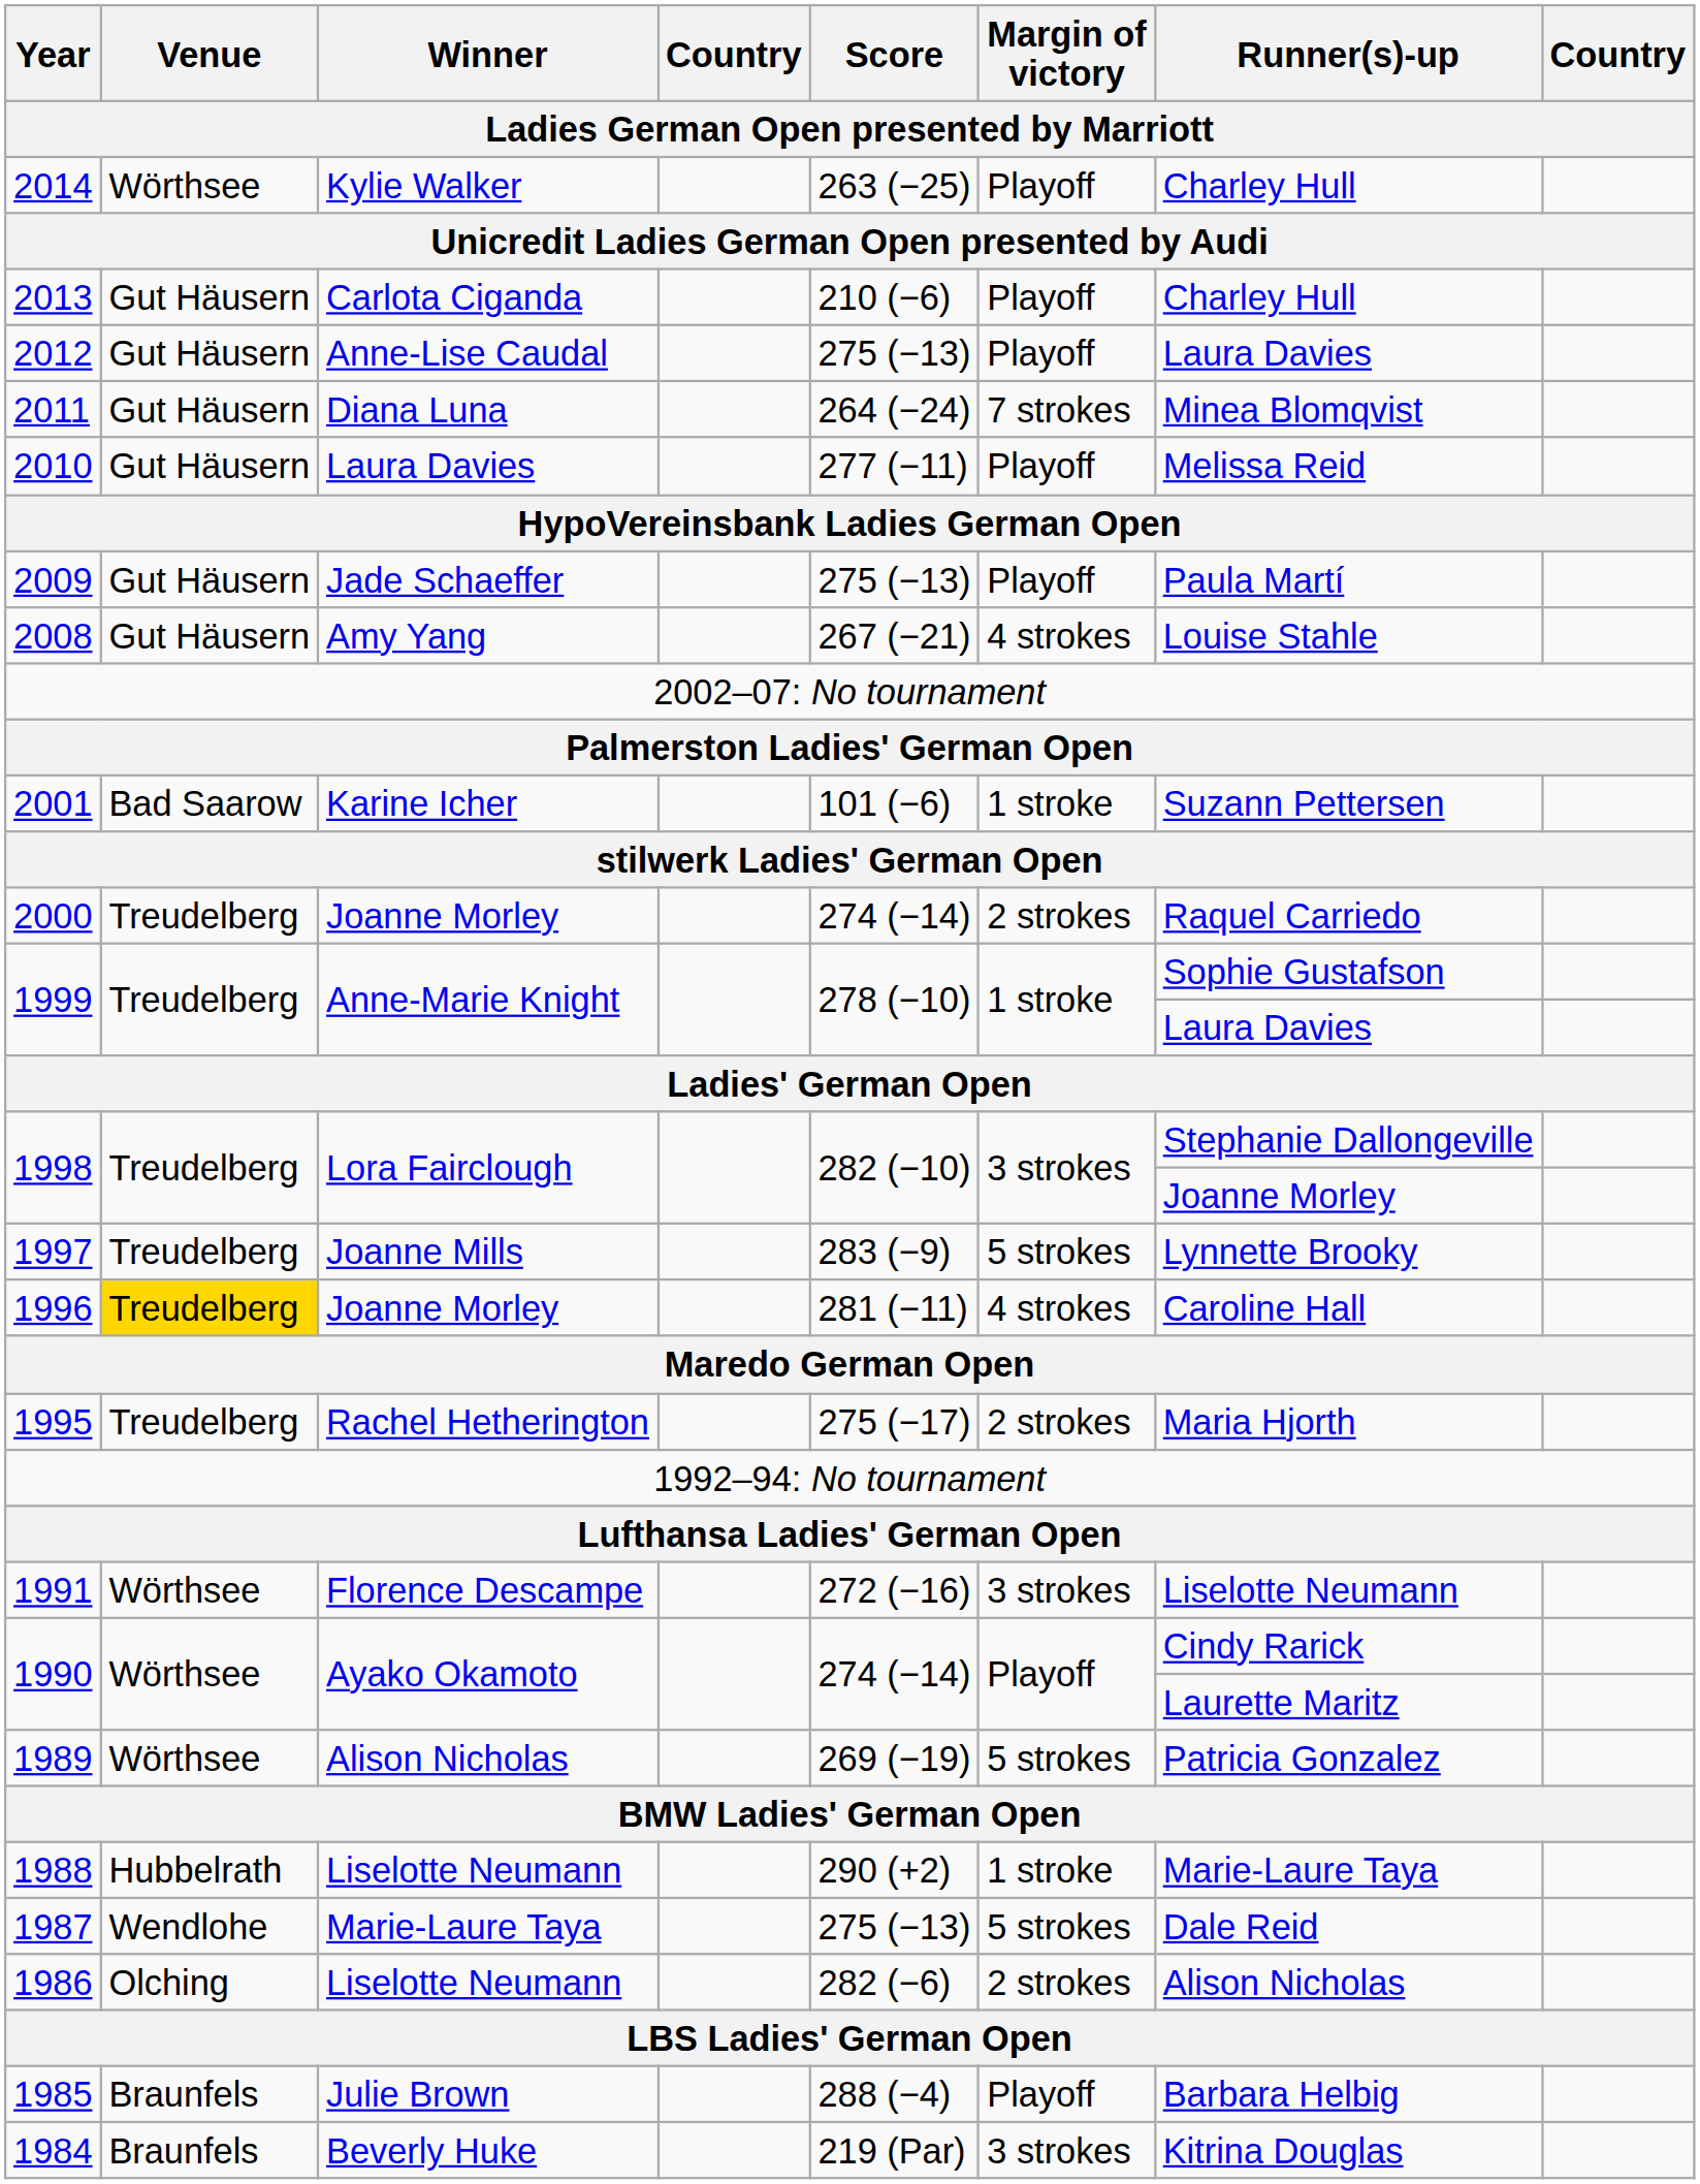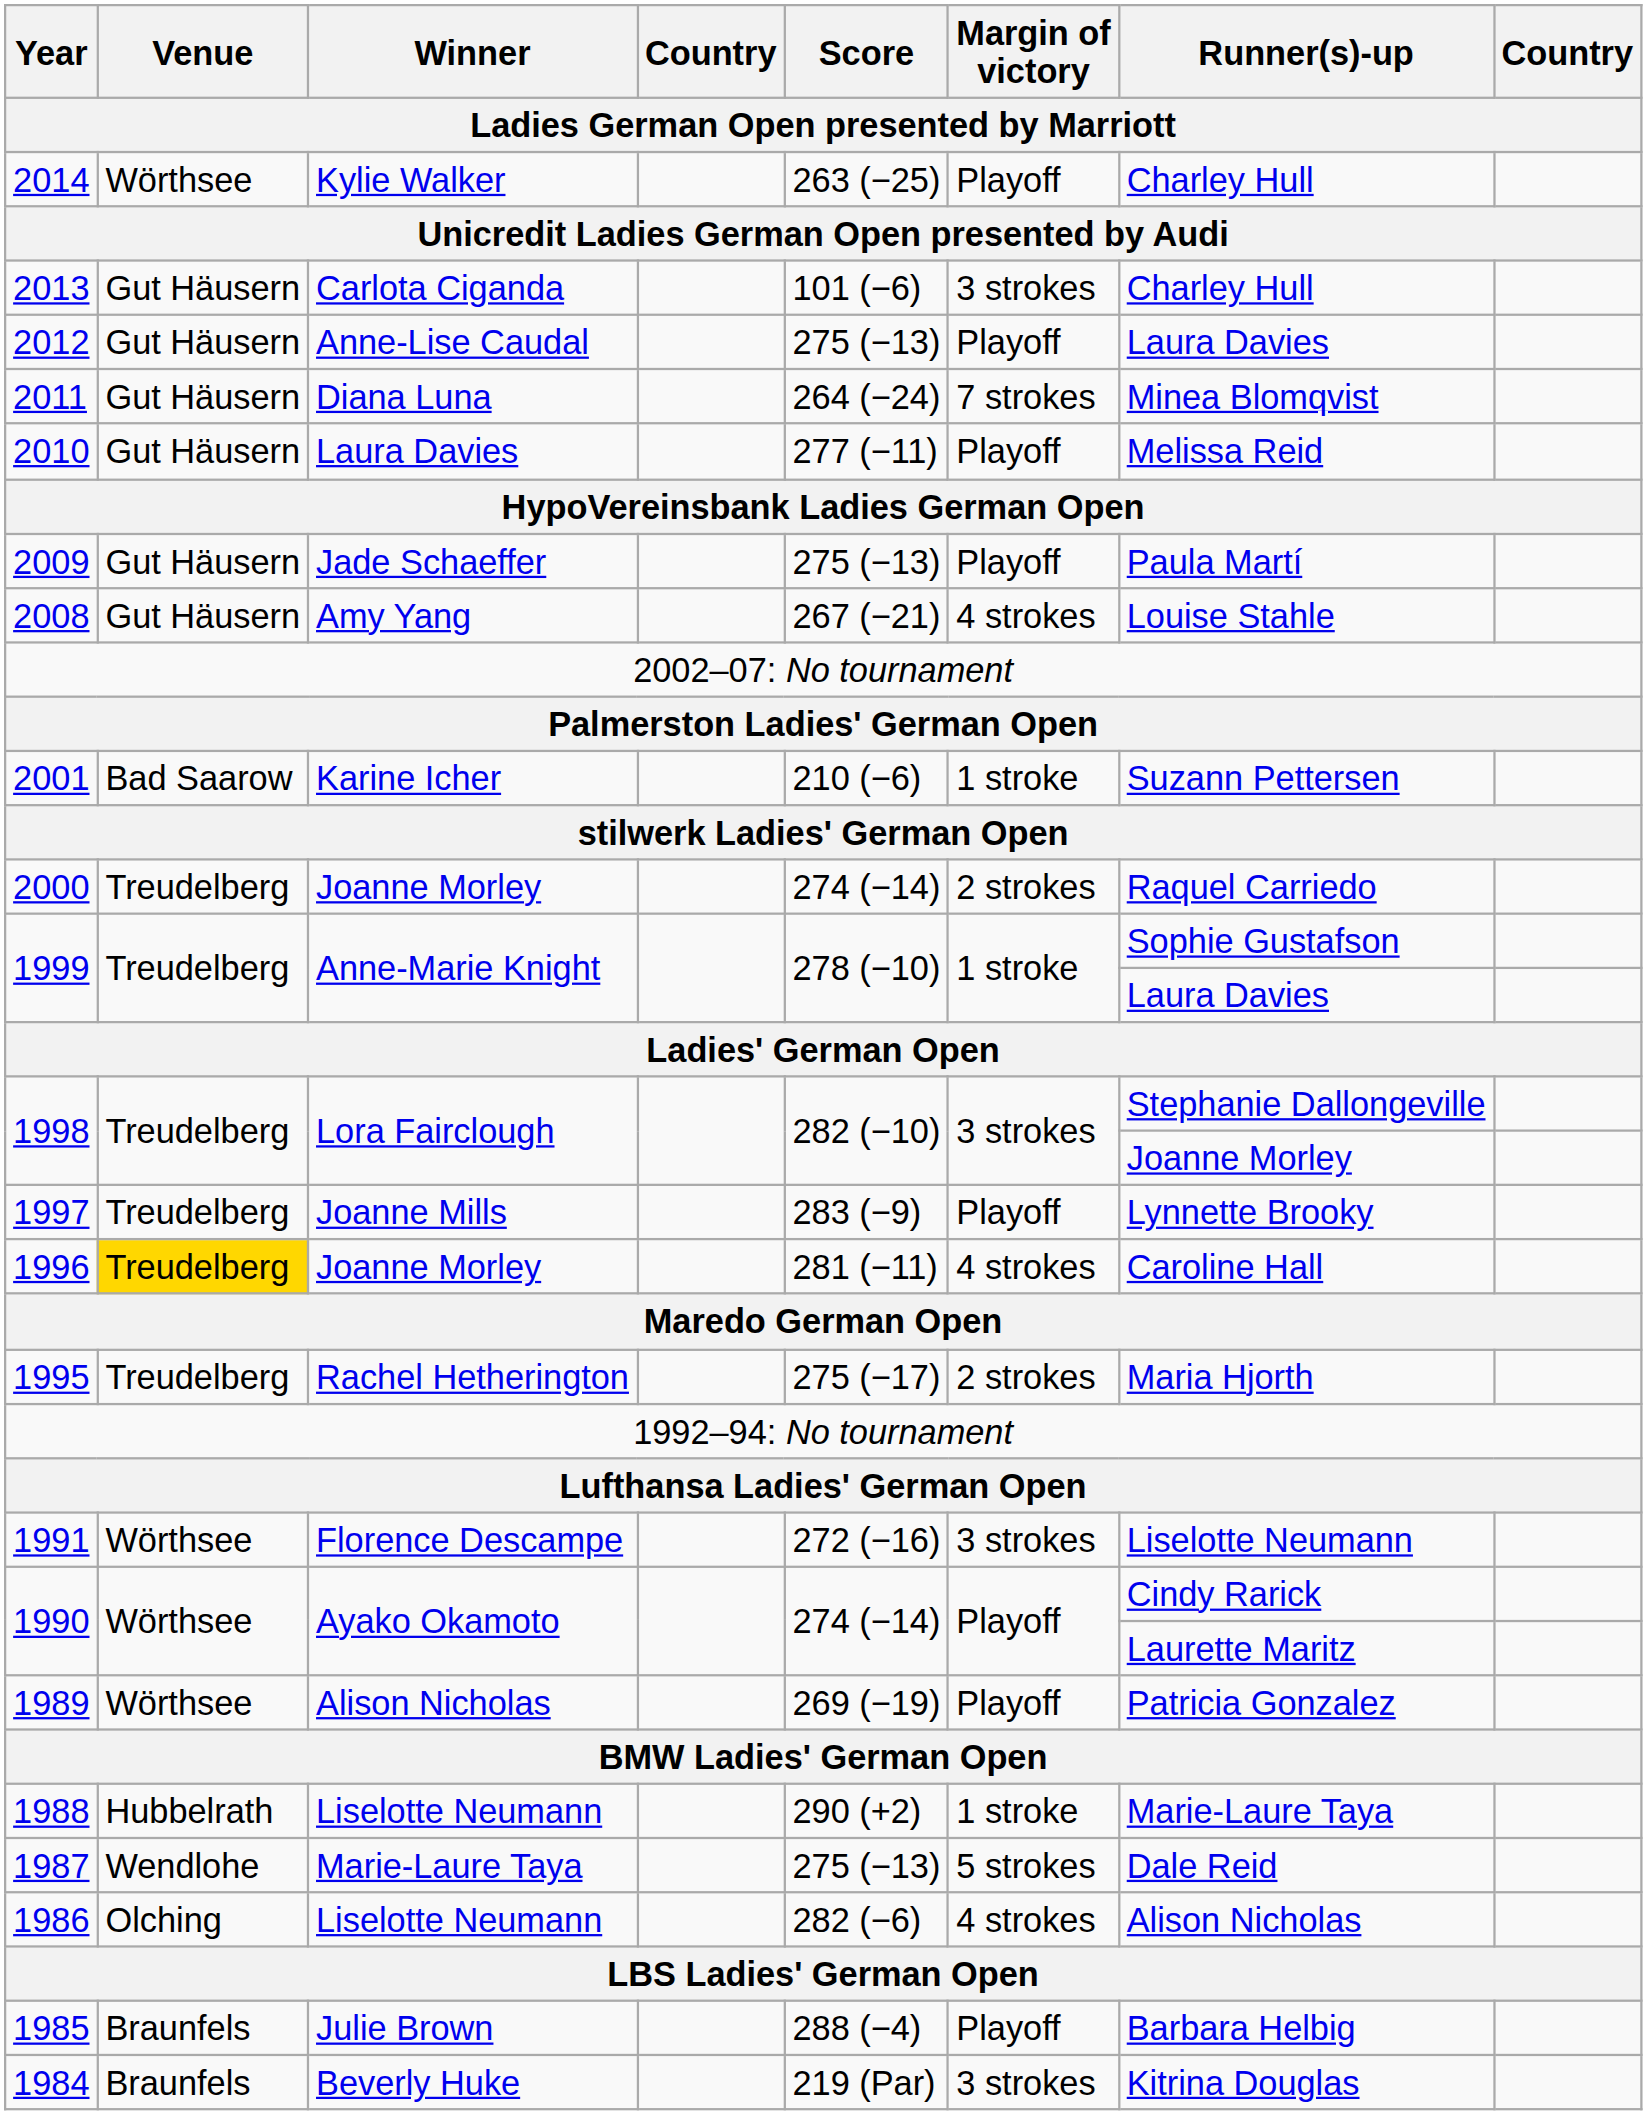 <table class=wikitable style="font-size:95%">
 <tr>
 <th>Year</th>
 <th>Venue</th>
 <th>Winner</th>
 <th>Country</th>
 <th>Score</th>
 <th>Margin of<br>victory</th>
 <th>Runner(s)-up</th>
 <th>Country</th>
 </tr>
 <tr>
 <th colspan=8>Ladies German Open presented by Marriott</th>
 </tr>
 <tr>
 <td><a href='#'>2014</a></td>
 <td>Wörthsee</td>
 <td><a href='#'>Kylie Walker</a></td>
 <td></td>
 <td>263 (−25)</td>
 <td>Playoff</td>
 <td><a href='#'>Charley Hull</a></td>
 <td></td>
 </tr>
 <tr>
 <th colspan=8>Unicredit Ladies German Open presented by Audi</th>
 </tr>
 <tr>
 <td><a href='#'>2013</a></td>
 <td>Gut Häusern</td>
 <td><a href='#'>Carlota Ciganda</a></td>
 <td></td>
-<td>210 (−6)</td>
-<td>Playoff</td>
+<td>101 (−6)</td>
+<td>3 strokes</td>
 <td><a href='#'>Charley Hull</a></td>
 <td></td>
 </tr>
 <tr>
 <td><a href='#'>2012</a></td>
 <td>Gut Häusern</td>
 <td><a href='#'>Anne-Lise Caudal</a></td>
 <td></td>
 <td>275 (−13)</td>
 <td>Playoff</td>
 <td><a href='#'>Laura Davies</a></td>
 <td></td>
 </tr>
 <tr>
 <td><a href='#'>2011</a></td>
 <td>Gut Häusern</td>
 <td><a href='#'>Diana Luna</a></td>
 <td></td>
 <td>264 (−24)</td>
 <td>7 strokes</td>
 <td><a href='#'>Minea Blomqvist</a></td>
 <td></td>
 </tr>
 <tr>
 <td><a href='#'>2010</a></td>
 <td>Gut Häusern</td>
 <td><a href='#'>Laura Davies</a></td>
 <td></td>
 <td>277 (−11)</td>
 <td>Playoff</td>
 <td><a href='#'>Melissa Reid</a></td>
 <td></td>
 </tr>
 <tr>
 <th colspan=8>HypoVereinsbank Ladies German Open</th>
 </tr>
 <tr>
 <td><a href='#'>2009</a></td>
 <td>Gut Häusern</td>
 <td><a href='#'>Jade Schaeffer</a></td>
 <td></td>
 <td>275 (−13)</td>
 <td>Playoff</td>
 <td><a href='#'>Paula Martí</a></td>
 <td></td>
 </tr>
 <tr>
 <td><a href='#'>2008</a></td>
 <td>Gut Häusern</td>
 <td><a href='#'>Amy Yang</a></td>
 <td></td>
 <td>267 (−21)</td>
 <td>4 strokes</td>
 <td><a href='#'>Louise Stahle</a></td>
 <td></td>
 </tr>
 <tr>
 <td colspan=8 align=center>2002–07: <em>No tournament</em></td>
 </tr>
 <tr>
 <th colspan=8>Palmerston Ladies' German Open</th>
 </tr>
 <tr>
 <td><a href='#'>2001</a></td>
 <td>Bad Saarow</td>
 <td><a href='#'>Karine Icher</a></td>
 <td></td>
-<td>101 (−6)</td>
+<td>210 (−6)</td>
 <td>1 stroke</td>
 <td><a href='#'>Suzann Pettersen</a></td>
 <td></td>
 </tr>
 <tr>
 <th colspan=8>stilwerk Ladies' German Open</th>
 </tr>
 <tr>
 <td><a href='#'>2000</a></td>
 <td>Treudelberg</td>
 <td><a href='#'>Joanne Morley</a></td>
 <td></td>
 <td>274 (−14)</td>
 <td>2 strokes</td>
 <td><a href='#'>Raquel Carriedo</a></td>
 <td></td>
 </tr>
 <tr>
 <td rowspan=2><a href='#'>1999</a></td>
 <td rowspan=2>Treudelberg</td>
 <td rowspan=2><a href='#'>Anne-Marie Knight</a></td>
 <td rowspan=2></td>
 <td rowspan=2>278 (−10)</td>
 <td rowspan=2>1 stroke</td>
 <td><a href='#'>Sophie Gustafson</a></td>
 <td></td>
 </tr>
 <tr>
 <td><a href='#'>Laura Davies</a></td>
 <td></td>
 </tr>
 <tr>
 <th colspan=8>Ladies' German Open</th>
 </tr>
 <tr>
 <td rowspan=2><a href='#'>1998</a></td>
 <td rowspan=2>Treudelberg</td>
 <td rowspan=2><a href='#'>Lora Fairclough</a></td>
 <td rowspan=2></td>
 <td rowspan=2>282 (−10)</td>
 <td rowspan=2>3 strokes</td>
 <td><a href='#'>Stephanie Dallongeville</a></td>
 <td></td>
 </tr>
 <tr>
 <td><a href='#'>Joanne Morley</a></td>
 <td></td>
 </tr>
 <tr>
 <td><a href='#'>1997</a></td>
 <td>Treudelberg</td>
 <td><a href='#'>Joanne Mills</a></td>
 <td></td>
 <td>283 (−9)</td>
-<td>5 strokes</td>
+<td>Playoff</td>
 <td><a href='#'>Lynnette Brooky</a></td>
 <td></td>
 </tr>
 <tr>
 <td><a href='#'>1996</a></td>
 <td style="background: gold;">Treudelberg</td>
 <td><a href='#'>Joanne Morley</a></td>
 <td></td>
 <td>281 (−11)</td>
 <td>4 strokes</td>
 <td><a href='#'>Caroline Hall</a></td>
 <td></td>
 </tr>
 <tr>
 <th colspan=8>Maredo German Open</th>
 </tr>
 <tr>
 <td><a href='#'>1995</a></td>
 <td>Treudelberg</td>
 <td><a href='#'>Rachel Hetherington</a></td>
 <td></td>
 <td>275 (−17)</td>
 <td>2 strokes</td>
 <td><a href='#'>Maria Hjorth</a></td>
 <td></td>
 </tr>
 <tr>
 <td colspan=8 align=center>1992–94: <em>No tournament</em></td>
 </tr>
 <tr>
 <th colspan=8>Lufthansa Ladies' German Open</th>
 </tr>
 <tr>
 <td><a href='#'>1991</a></td>
 <td>Wörthsee</td>
 <td><a href='#'>Florence Descampe</a></td>
 <td></td>
 <td>272 (−16)</td>
 <td>3 strokes</td>
 <td><a href='#'>Liselotte Neumann</a></td>
 <td></td>
 </tr>
 <tr>
 <td rowspan="2"><a href='#'>1990</a></td>
 <td rowspan="2">Wörthsee</td>
 <td rowspan="2"><a href='#'>Ayako Okamoto</a></td>
 <td rowspan="2"></td>
 <td rowspan="2">274 (−14)</td>
 <td rowspan="2">Playoff</td>
 <td><a href='#'>Cindy Rarick</a></td>
 <td></td>
 </tr>
 <tr>
 <td><a href='#'>Laurette Maritz</a></td>
 <td></td>
 </tr>
 <tr>
 <td><a href='#'>1989</a></td>
 <td>Wörthsee</td>
 <td><a href='#'>Alison Nicholas</a></td>
 <td></td>
 <td>269 (−19)</td>
-<td>5 strokes</td>
+<td>Playoff</td>
 <td><a href='#'>Patricia Gonzalez</a></td>
 <td></td>
 </tr>
 <tr>
 <th colspan=8>BMW Ladies' German Open</th>
 </tr>
 <tr>
 <td><a href='#'>1988</a></td>
 <td>Hubbelrath</td>
 <td><a href='#'>Liselotte Neumann</a></td>
 <td></td>
 <td>290 (+2)</td>
 <td>1 stroke</td>
 <td><a href='#'>Marie-Laure Taya</a></td>
 <td></td>
 </tr>
 <tr>
 <td><a href='#'>1987</a></td>
 <td>Wendlohe</td>
 <td><a href='#'>Marie-Laure Taya</a></td>
 <td></td>
 <td>275 (−13)</td>
 <td>5 strokes</td>
 <td><a href='#'>Dale Reid</a></td>
 <td></td>
 </tr>
 <tr>
 <td><a href='#'>1986</a></td>
 <td>Olching</td>
 <td><a href='#'>Liselotte Neumann</a></td>
 <td></td>
 <td>282 (−6)</td>
-<td>2 strokes</td>
+<td>4 strokes</td>
 <td><a href='#'>Alison Nicholas</a></td>
 <td></td>
 </tr>
 <tr>
 <th colspan=8>LBS Ladies' German Open</th>
 </tr>
 <tr>
 <td><a href='#'>1985</a></td>
 <td>Braunfels</td>
 <td><a href='#'>Julie Brown</a></td>
 <td></td>
 <td>288 (−4)</td>
 <td>Playoff</td>
 <td><a href='#'>Barbara Helbig</a></td>
 <td></td>
 </tr>
 <tr>
 <td><a href='#'>1984</a></td>
 <td>Braunfels</td>
 <td><a href='#'>Beverly Huke</a></td>
 <td></td>
 <td>219 (Par)</td>
 <td>3 strokes</td>
 <td><a href='#'>Kitrina Douglas</a></td>
 <td></td>
 </tr>
 </table>
